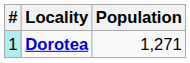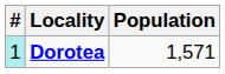 <table class="wikitable">
 <tr>
 <th>#</th>
 <th>Locality</th>
 <th>Population</th>
 </tr>
 <tr>
 <td style="background: paleturquoise;">1</td>
 <td><strong><a href='#'>Dorotea</a></strong></td>
-<td align="right">1,271</td>
+<td align="right">1,571</td>
 </tr>
 </table>
